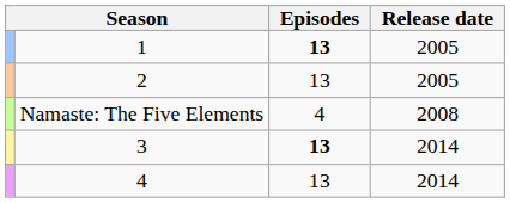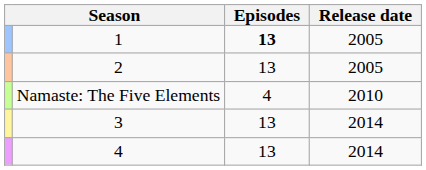 <table class="wikitable" style="text-align: center;">
 <tr>
 <th style="padding: 0 8px;" colspan="2">Season</th>
 <th style="padding: 0 8px;">Episodes</th>
 <th style="padding: 0 8px;">Release date</th>
 </tr>
 <tr>
 <td style="background: #9fc5ff;"></td>
 <td>1</td>
 <td><strong>13</strong></td>
 <td style="padding: 0 8px;">2005</td>
 </tr>
 <tr>
 <td style="background: #ffc59f;"></td>
 <td>2</td>
 <td style="padding: 0 8px;">13</td>
 <td style="padding: 0 8px;">2005</td>
 </tr>
 <tr>
 <td style="background: #c6ff94;"></td>
 <td>Namaste: The Five Elements</td>
 <td style="padding: 0 8px;">4</td>
-<td style="padding: 0 8px;">2008</td>
+<td style="padding: 0 8px;">2010</td>
 </tr>
 <tr>
 <td style="background: #fff59f;"></td>
 <td>3</td>
-<td style="padding: 0 8px;"><strong>13</strong></td>
+<td style="padding: 0 8px;">13</td>
 <td style="padding: 0 8px;">2014</td>
 </tr>
 <tr>
 <td style="background: #ec9fff;"></td>
 <td>4</td>
 <td style="padding: 0 8px;">13</td>
 <td style="padding: 0 8px;">2014</td>
 </tr>
 </table>
